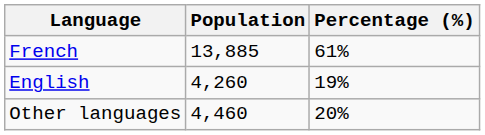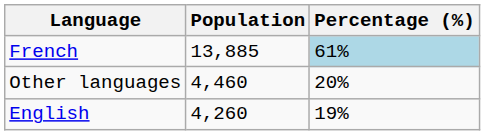 <table class="wikitable">
 <tr>
 <th>Language</th>
 <th>Population</th>
 <th>Percentage (%)</th>
 </tr>
 <tr>
 <td><a href='#'>French</a></td>
 <td>13,885</td>
-<td>61%</td>
+<td style="background: lightblue;">61%</td>
+</tr>
+<tr>
+<td>Other languages</td>
+<td>4,460</td>
+<td>20%</td>
 </tr>
 <tr>
 <td><a href='#'>English</a></td>
 <td>4,260</td>
 <td>19%</td>
 </tr>
-<tr>
-<td>Other languages</td>
-<td>4,460</td>
-<td>20%</td>
-</tr>
 </table>
